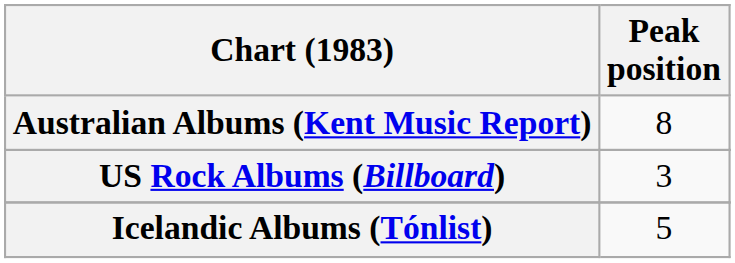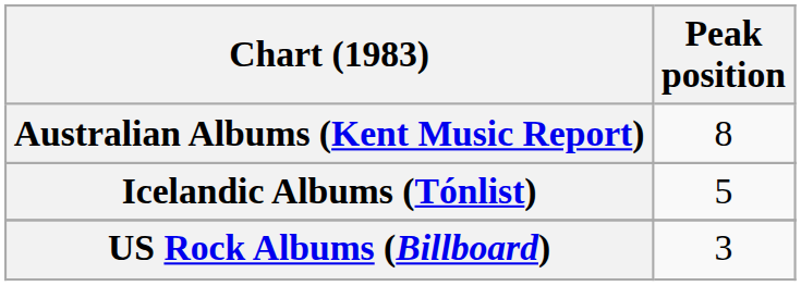 <table class="wikitable sortable plainrowheaders" style="text-align:center">
 <tr>
 <th scope="col">Chart (1983)</th>
 <th scope="col">Peak<br>position</th>
 </tr>
 <tr>
 <th scope="row">Australian Albums (<a href='#'>Kent Music Report</a>)</th>
 <td>8</td>
 </tr>
 <tr>
 </tr>
 <tr>
 </tr>
 <tr>
 </tr>
 <tr>
-<th scope="row">US <a href='#'>Rock Albums</a> (<em><a href='#'>Billboard</a></em>)</th>
-<td>3</td>
+<th scope="row">Icelandic Albums (<a href='#'>Tónlist</a>)</th>
+<td>5</td>
 </tr>
 <tr>
 </tr>
 <tr>
 </tr>
 <tr>
 </tr>
 <tr>
 </tr>
 <tr>
-<th scope="row">Icelandic Albums (<a href='#'>Tónlist</a>)</th>
-<td>5</td>
+<th scope="row">US <a href='#'>Rock Albums</a> (<em><a href='#'>Billboard</a></em>)</th>
+<td>3</td>
 </tr>
 </table>
